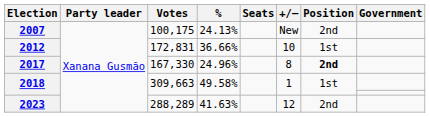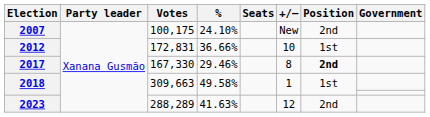 <table class=wikitable style=text-align:center>
 <tr>
 <th><strong>Election</strong></th>
 <th>Party leader</th>
 <th><strong>Votes</strong></th>
 <th><strong>%</strong></th>
 <th><strong>Seats</strong></th>
 <th><strong>+/–</strong></th>
 <th><strong>Position</strong></th>
 <th><strong>Government</strong></th>
 </tr>
 <tr>
 <th><a href='#'>2007</a></th>
 <td rowspan=6><a href='#'>Xanana Gusmão</a></td>
 <td>100,175</td>
-<td>24.13%</td>
+<td>24.10%</td>
 <td></td>
 <td>New</td>
 <td> 2nd</td>
 <td><br></td>
 </tr>
 <tr>
 <th><a href='#'>2012</a></th>
 <td>172,831</td>
 <td>36.66%</td>
 <td></td>
 <td> 10</td>
 <td> 1st</td>
 <td><br></td>
 </tr>
 <tr>
 <th><a href='#'>2017</a></th>
 <td>167,330</td>
-<td>24.96%</td>
+<td>29.46%</td>
 <td></td>
 <td> 8</td>
 <td><strong> 2nd</strong></td>
 <td></td>
 </tr>
 <tr>
 <th rowspan=2><a href='#'>2018</a></th>
 <td rowspan=2>309,663</td>
 <td rowspan=2>49.58%</td>
 <td rowspan=2></td>
 <td rowspan=2> 1</td>
 <td rowspan=2> 1st</td>
 <td> <br></td>
 </tr>
 <tr>
 <td> </td>
 </tr>
 <tr>
 <th><a href='#'>2023</a></th>
 <td>288,289</td>
 <td>41.63%</td>
 <td></td>
 <td> 12</td>
 <td> 2nd</td>
 <td><br></td>
 </tr>
 </table>
